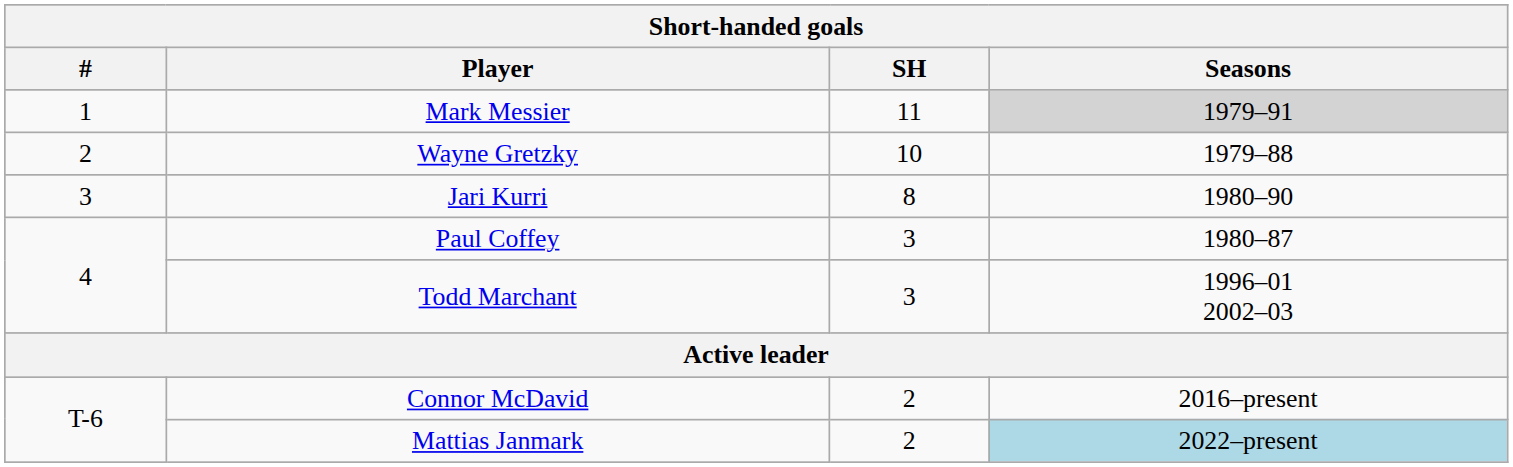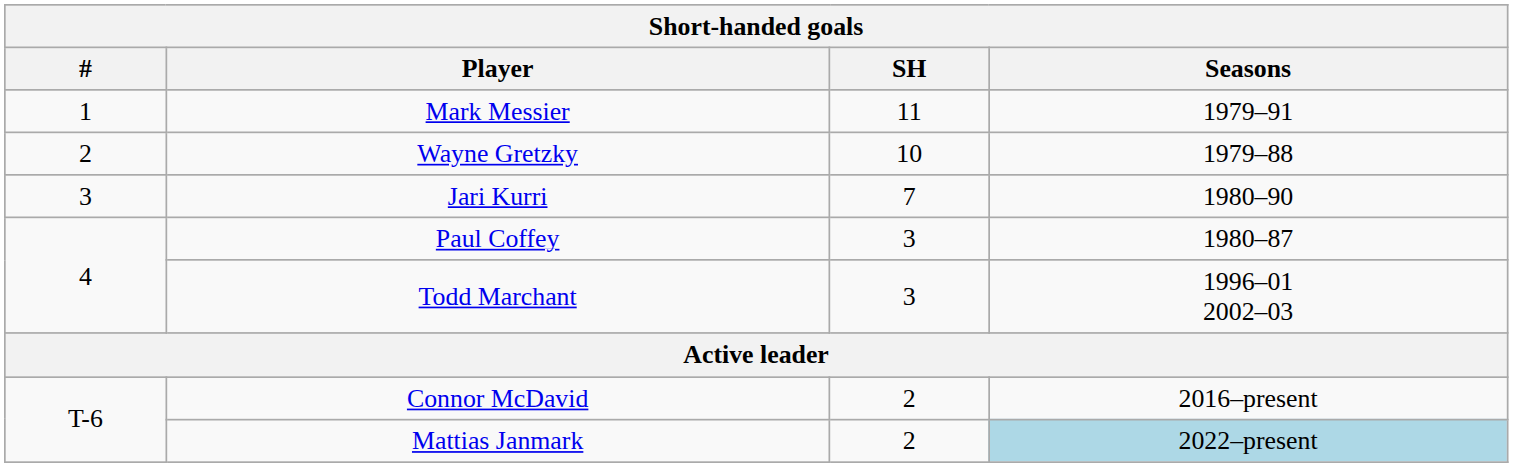 <table class="wikitable" style="text-align: center; font-size: 95%" width="70%">
 <tr>
 <th colspan="4">Short-handed goals</th>
 </tr>
 <tr>
 <th>#</th>
 <th>Player</th>
 <th>SH</th>
 <th>Seasons</th>
 </tr>
 <tr>
 <td>1</td>
 <td><a href='#'>Mark Messier</a></td>
 <td>11</td>
-<td style="background: lightgrey;">1979–91</td>
+<td>1979–91</td>
 </tr>
 <tr>
 <td>2</td>
 <td><a href='#'>Wayne Gretzky</a></td>
 <td>10</td>
 <td>1979–88</td>
 </tr>
 <tr>
 <td>3</td>
 <td><a href='#'>Jari Kurri</a></td>
-<td>8</td>
+<td>7</td>
 <td>1980–90</td>
 </tr>
 <tr>
 <td rowspan="2">4</td>
 <td><a href='#'>Paul Coffey</a></td>
 <td>3</td>
 <td>1980–87</td>
 </tr>
 <tr>
 <td><a href='#'>Todd Marchant</a></td>
 <td>3</td>
 <td>1996–01<br>2002–03</td>
 </tr>
 <tr>
 <th colspan="4">Active leader</th>
 </tr>
 <tr>
 <td rowspan="2">T-6</td>
 <td><a href='#'>Connor McDavid</a></td>
 <td>2</td>
 <td>2016–present</td>
 </tr>
 <tr>
 <td><a href='#'>Mattias Janmark</a></td>
 <td>2</td>
 <td style="background: lightblue;">2022–present</td>
 </tr>
 </table>
